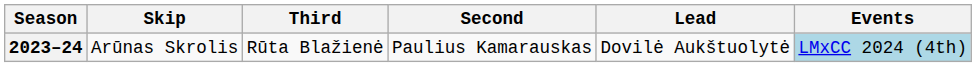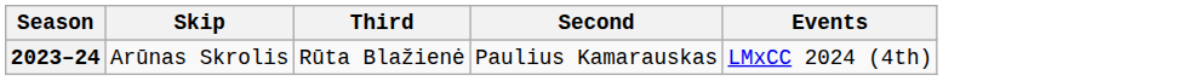 <table class="wikitable">
 <tr>
 <th scope="col">Season</th>
 <th scope="col">Skip</th>
 <th scope="col">Third</th>
 <th scope="col">Second</th>
-<th scope="col">Lead</th>
 <th scope="col">Events</th>
 </tr>
 <tr>
 <th scope="row">2023–24</th>
 <td>Arūnas Skrolis</td>
 <td>Rūta Blažienė</td>
 <td>Paulius Kamarauskas</td>
-<td>Dovilė Aukštuolytė</td>
-<td style="background: lightblue;"><a href='#'>LMxCC</a> 2024 (4th)</td>
+<td><a href='#'>LMxCC</a> 2024 (4th)</td>
 </tr>
 </table>
